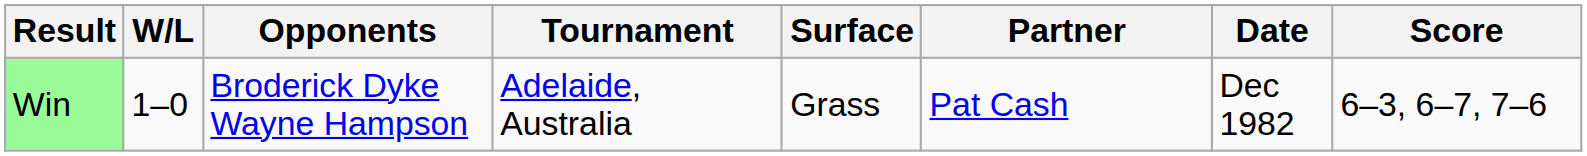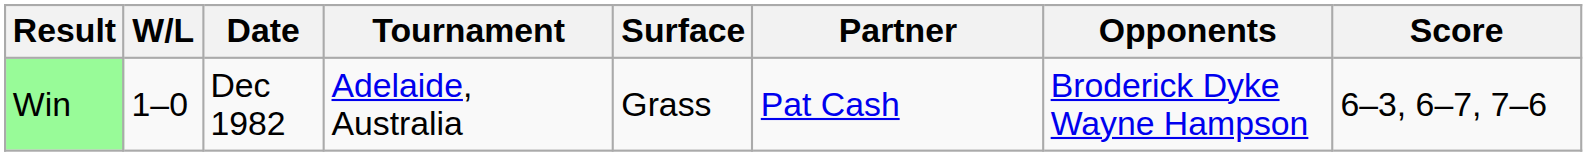 <table class="sortable wikitable">
 <tr>
 <th>Result</th>
 <th style="width:30px" class="unsortable">W/L</th>
-<th style="width:130px">Opponents</th>
+<th style="width:50px">Date</th>
 <th style="width:130px">Tournament</th>
 <th style="width:50px">Surface</th>
 <th style="width:130px">Partner</th>
-<th style="width:50px">Date</th>
+<th style="width:130px">Opponents</th>
 <th style="width:110px" class="unsortable">Score</th>
 </tr>
 <tr>
 <td style="background:#98fb98;">Win</td>
 <td>1–0</td>
-<td> <a href='#'>Broderick Dyke</a><br> <a href='#'>Wayne Hampson</a></td>
+<td>Dec 1982</td>
 <td><a href='#'>Adelaide</a>, Australia</td>
 <td>Grass</td>
 <td> <a href='#'>Pat Cash</a></td>
-<td>Dec 1982</td>
+<td> <a href='#'>Broderick Dyke</a><br> <a href='#'>Wayne Hampson</a></td>
 <td>6–3, 6–7, 7–6</td>
 </tr>
 </table>
